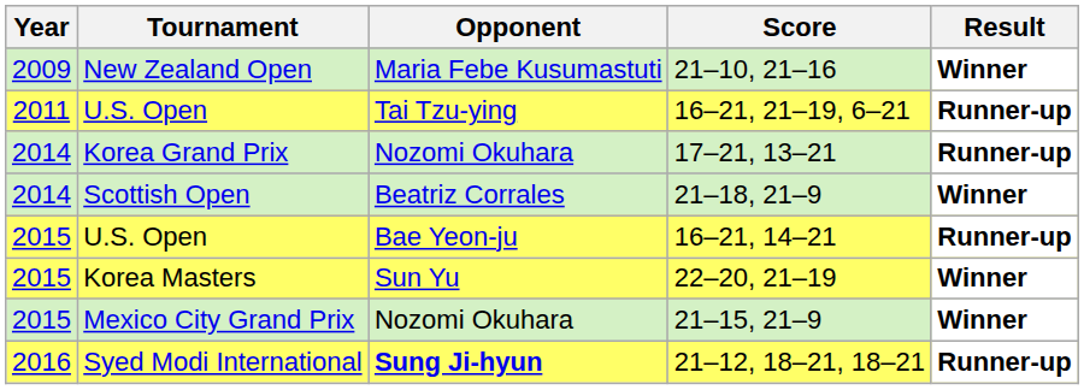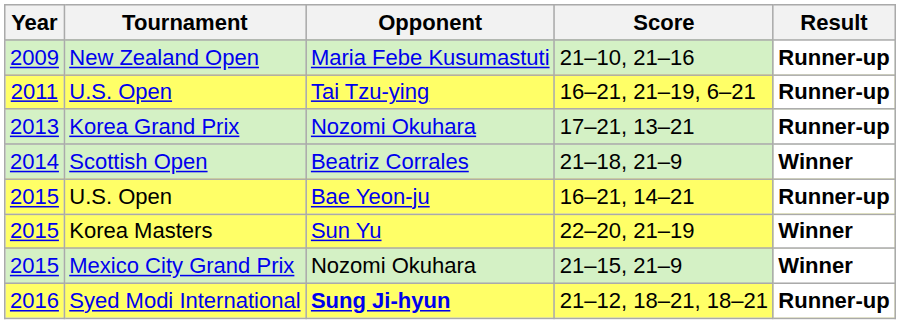 <table class="sortable wikitable" style="font-size: 90%;">
 <tr>
 <th>Year</th>
 <th>Tournament</th>
 <th>Opponent</th>
 <th>Score</th>
 <th>Result</th>
 </tr>
 <tr style="background:#D4F1C5">
 <td align="center"><a href='#'>2009</a></td>
 <td align="left"><a href='#'>New Zealand Open</a></td>
 <td align="left"> <a href='#'>Maria Febe Kusumastuti</a></td>
 <td align="left">21–10, 21–16</td>
-<td style="text-align:left; background:white"> <strong>Winner</strong></td>
+<td style="text-align:left; background:white"> <strong>Runner-up</strong></td>
 </tr>
 <tr style="background:#FFFF67">
 <td align="center"><a href='#'>2011</a></td>
 <td align="left"><a href='#'>U.S. Open</a></td>
 <td align="left"> <a href='#'>Tai Tzu-ying</a></td>
 <td align="left">16–21, 21–19, 6–21</td>
 <td style="text-align:left; background:white"> <strong>Runner-up</strong></td>
 </tr>
 <tr style="background:#D4F1C5">
-<td align="center"><a href='#'>2014</a></td>
+<td align="center"><a href='#'>2013</a></td>
 <td align="left"><a href='#'>Korea Grand Prix</a></td>
 <td align="left"> <a href='#'>Nozomi Okuhara</a></td>
 <td align="left">17–21, 13–21</td>
 <td style="text-align:left; background:white"> <strong>Runner-up</strong></td>
 </tr>
 <tr style="background:#D4F1C5">
 <td align="center"><a href='#'>2014</a></td>
 <td align="left"><a href='#'>Scottish Open</a></td>
 <td align="left"> <a href='#'>Beatriz Corrales</a></td>
 <td align="left">21–18, 21–9</td>
 <td style="text-align:left; background:white"> <strong>Winner</strong></td>
 </tr>
 <tr style="background:#FFFF67">
 <td align="center"><a href='#'>2015</a></td>
 <td align="left">U.S. Open</td>
 <td align="left"> <a href='#'>Bae Yeon-ju</a></td>
 <td align="left">16–21, 14–21</td>
 <td style="text-align:left; background:white"> <strong>Runner-up</strong></td>
 </tr>
 <tr style="background:#FFFF67">
 <td align="center"><a href='#'>2015</a></td>
 <td align="left">Korea Masters</td>
 <td align="left"> <a href='#'>Sun Yu</a></td>
 <td align="left">22–20, 21–19</td>
 <td style="text-align:left; background:white"> <strong>Winner</strong></td>
 </tr>
 <tr style="background:#D4F1C5">
 <td align="center"><a href='#'>2015</a></td>
 <td align="left"><a href='#'>Mexico City Grand Prix</a></td>
 <td align="left"> Nozomi Okuhara</td>
 <td align="left">21–15, 21–9</td>
 <td style="text-align:left; background:white"> <strong>Winner</strong></td>
 </tr>
 <tr style="background:#FFFF67">
 <td align="center"><a href='#'>2016</a></td>
 <td align="left"><a href='#'>Syed Modi International</a></td>
 <td align="left"><strong> <a href='#'>Sung Ji-hyun</a></strong></td>
 <td align="left">21–12, 18–21, 18–21</td>
 <td style="text-align:left; background:white"> <strong>Runner-up</strong></td>
 </tr>
 </table>
